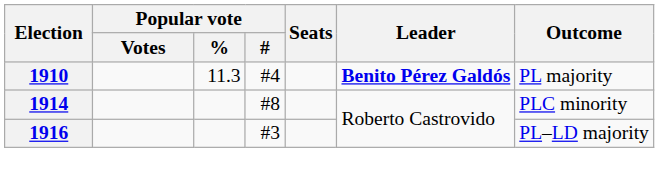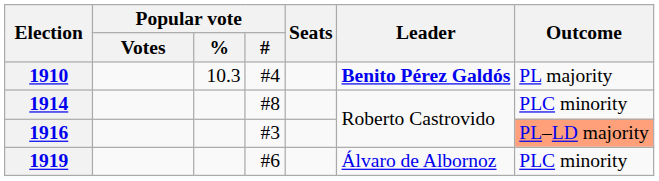 <table class="wikitable" style="text-align:right; font-size:100%; line-height:16px;">
 <tr>
 <th rowspan="2" width="65">Election</th>
 <th colspan="3">Popular vote</th>
 <th rowspan="2">Seats</th>
 <th rowspan="2">Leader</th>
 <th rowspan="2">Outcome</th>
 </tr>
 <tr>
 <th width="75">Votes</th>
 <th width="35">%</th>
 <th width="25">#</th>
 </tr>
 <tr>
 <th><a href='#'>1910</a></th>
 <td></td>
-<td>11.3</td>
+<td>10.3</td>
 <td>#4</td>
 <td></td>
 <td align="left"><strong><a href='#'>Benito Pérez Galdós</a></strong></td>
 <td align="left"><a href='#'>PL</a> majority</td>
 </tr>
 <tr>
 <th><a href='#'>1914</a></th>
 <td></td>
 <td></td>
 <td>#8</td>
 <td></td>
 <td align="left" rowspan="2">Roberto Castrovido</td>
 <td align="left"><a href='#'>PLC</a> minority</td>
 </tr>
 <tr>
 <th><a href='#'>1916</a></th>
 <td></td>
 <td></td>
 <td>#3</td>
 <td></td>
-<td align="left"><a href='#'>PL</a>–<a href='#'>LD</a> majority</td>
+<td align="left" style="background: lightsalmon;"><a href='#'>PL</a>–<a href='#'>LD</a> majority</td>
+</tr>
+<tr>
+<th><a href='#'>1919</a></th>
+<td></td>
+<td></td>
+<td>#6</td>
+<td></td>
+<td align="left"><a href='#'>Álvaro de Albornoz</a></td>
+<td align="left"><a href='#'>PLC</a> minority</td>
 </tr>
 </table>
